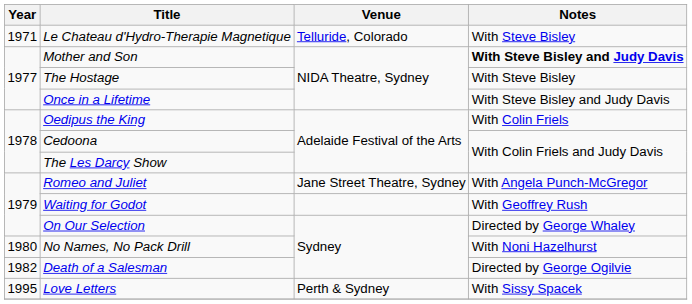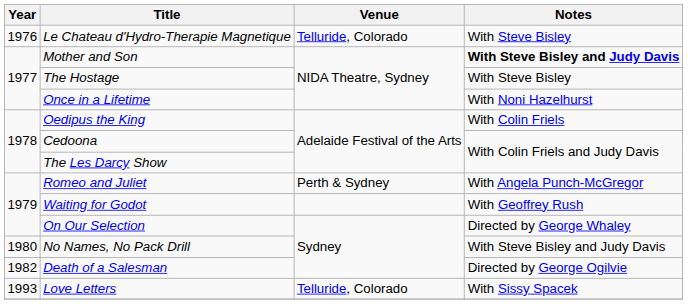 <table class="wikitable sortable">
 <tr>
 <th scope="col">Year</th>
 <th scope="col">Title</th>
 <th scope="col">Venue</th>
 <th scope="col">Notes</th>
 </tr>
 <tr>
-<td>1971</td>
+<td>1976</td>
 <td><em>Le Chateau d'Hydro-Therapie Magnetique</em></td>
 <td><a href='#'>Telluride</a>, Colorado</td>
 <td>With <a href='#'>Steve Bisley</a></td>
 </tr>
 <tr>
 <td rowspan="3">1977</td>
 <td><em>Mother and Son</em></td>
 <td rowspan=3>NIDA Theatre, Sydney</td>
 <td><strong>With Steve Bisley and <a href='#'>Judy Davis</a></strong></td>
 </tr>
 <tr>
 <td><em>The Hostage</em></td>
 <td>With Steve Bisley</td>
 </tr>
 <tr>
 <td><em><a href='#'>Once in a Lifetime</a></em></td>
-<td>With Steve Bisley and Judy Davis</td>
+<td>With <a href='#'>Noni Hazelhurst</a></td>
 </tr>
 <tr>
 <td rowspan="3">1978</td>
 <td><em><a href='#'>Oedipus the King</a></em></td>
 <td rowspan=3>Adelaide Festival of the Arts</td>
 <td>With <a href='#'>Colin Friels</a></td>
 </tr>
 <tr>
 <td><em>Cedoona</em></td>
 <td rowspan=2>With Colin Friels and Judy Davis</td>
 </tr>
 <tr>
 <td><em>The <a href='#'>Les Darcy</a> Show</em></td>
 </tr>
 <tr>
 <td rowspan="3">1979</td>
 <td><em><a href='#'>Romeo and Juliet</a></em></td>
-<td>Jane Street Theatre, Sydney</td>
+<td>Perth & Sydney</td>
 <td>With <a href='#'>Angela Punch-McGregor</a></td>
 </tr>
 <tr>
 <td><em><a href='#'>Waiting for Godot</a></em></td>
 <td></td>
 <td>With <a href='#'>Geoffrey Rush</a></td>
 </tr>
 <tr>
 <td><em><a href='#'>On Our Selection</a></em></td>
 <td rowspan=3>Sydney</td>
 <td>Directed by <a href='#'>George Whaley</a></td>
 </tr>
 <tr>
 <td>1980</td>
 <td><em>No Names, No Pack Drill</em></td>
-<td>With <a href='#'>Noni Hazelhurst</a></td>
+<td>With Steve Bisley and Judy Davis</td>
 </tr>
 <tr>
 <td>1982</td>
 <td><em><a href='#'>Death of a Salesman</a></em></td>
 <td>Directed by <a href='#'>George Ogilvie</a></td>
 </tr>
 <tr>
-<td>1995</td>
+<td>1993</td>
 <td><em><a href='#'>Love Letters</a></em></td>
-<td>Perth & Sydney</td>
+<td><a href='#'>Telluride</a>, Colorado</td>
 <td>With <a href='#'>Sissy Spacek</a></td>
 </tr>
 <tr>
 </tr>
 </table>
